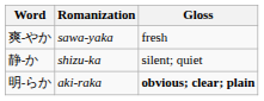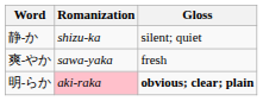 <table class="wikitable">
 <tr>
 <th>Word<br></th>
 <th>Romanization<br></th>
 <th>Gloss <br></th>
 </tr>
 <tr>
+<td>静-か</td>
+<td><em>shizu-ka</em></td>
+<td>silent; quiet</td>
+</tr>
+<tr>
 <td>爽-やか</td>
 <td><em>sawa-yaka</em></td>
 <td>fresh</td>
 </tr>
 <tr>
-<td>静-か</td>
-<td><em>shizu-ka</em></td>
-<td>silent; quiet</td>
-</tr>
-<tr>
 <td>明-らか</td>
-<td><em>aki-raka</em></td>
+<td style="background: pink;"><em>aki-raka</em></td>
 <td><strong>obvious; clear; plain</strong></td>
 </tr>
 </table>
